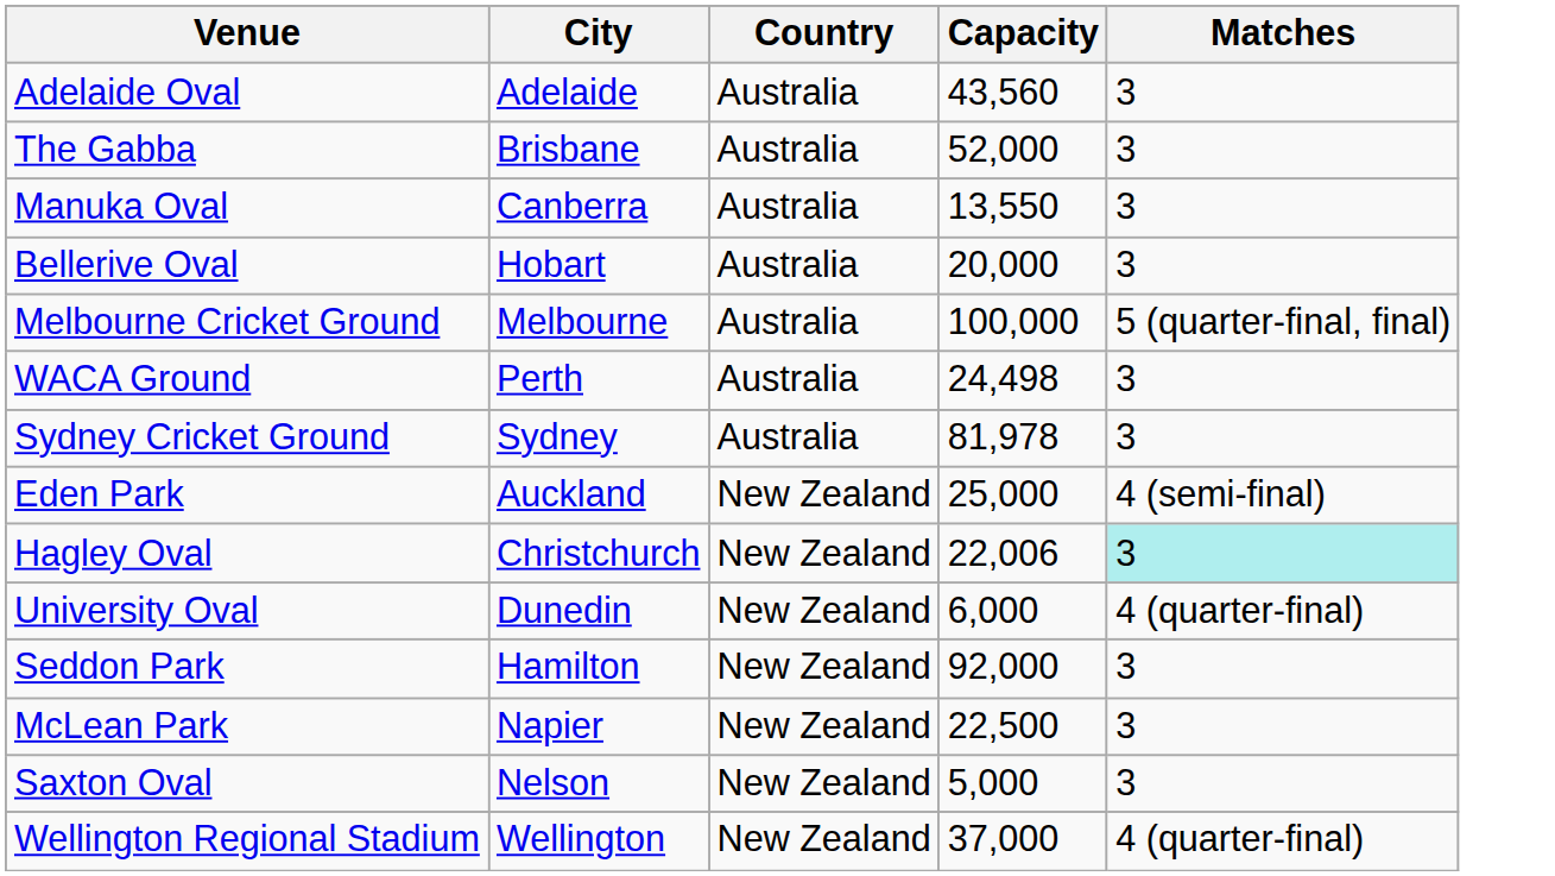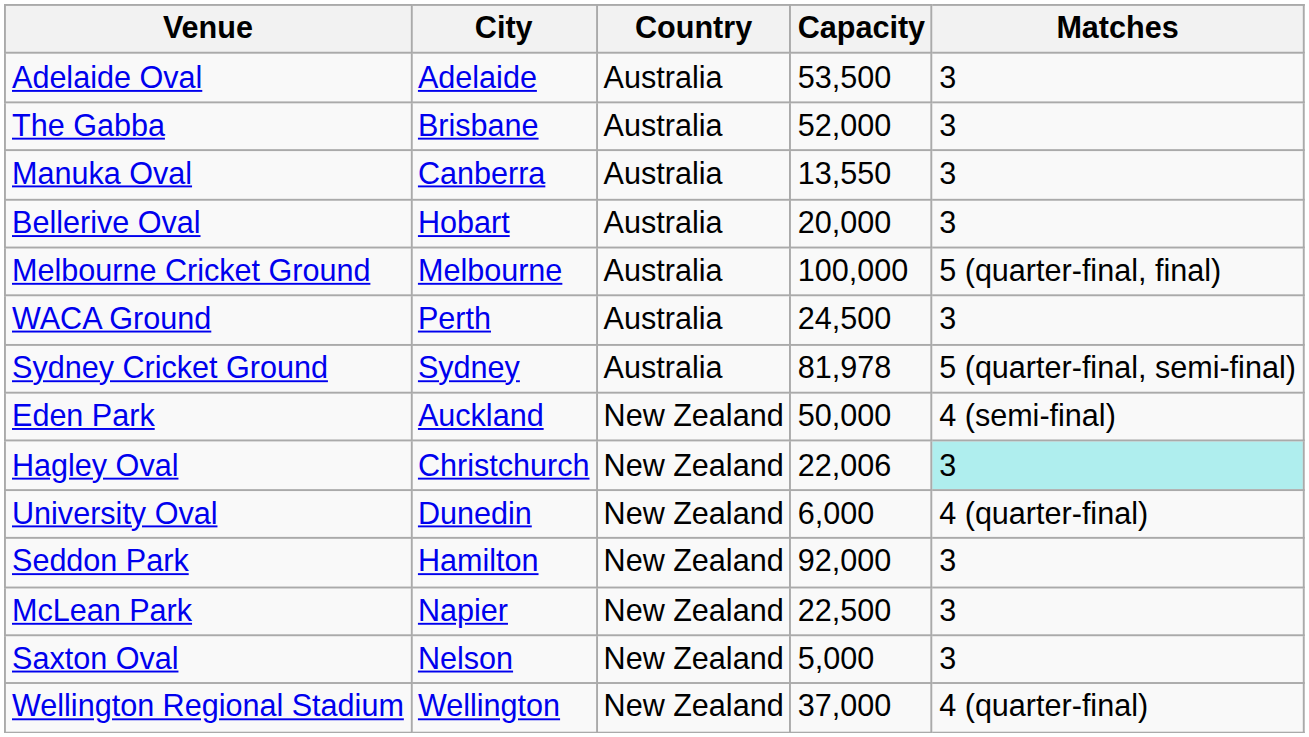 <table class="wikitable sortable">
 <tr>
 <th>Venue</th>
 <th>City</th>
 <th>Country</th>
 <th>Capacity</th>
 <th>Matches</th>
 </tr>
 <tr>
 <td><a href='#'>Adelaide Oval</a></td>
 <td><a href='#'>Adelaide</a></td>
 <td>Australia</td>
-<td>43,560</td>
+<td>53,500</td>
 <td>3</td>
 </tr>
 <tr>
 <td><a href='#'>The Gabba</a></td>
 <td><a href='#'>Brisbane</a></td>
 <td>Australia</td>
 <td>52,000</td>
 <td>3</td>
 </tr>
 <tr>
 <td><a href='#'>Manuka Oval</a></td>
 <td><a href='#'>Canberra</a></td>
 <td>Australia</td>
 <td>13,550</td>
 <td>3</td>
 </tr>
 <tr>
 <td><a href='#'>Bellerive Oval</a></td>
 <td><a href='#'>Hobart</a></td>
 <td>Australia</td>
 <td>20,000</td>
 <td>3</td>
 </tr>
 <tr>
 <td><a href='#'>Melbourne Cricket Ground</a></td>
 <td><a href='#'>Melbourne</a></td>
 <td>Australia</td>
 <td>100,000</td>
 <td>5 (quarter-final, final)</td>
 </tr>
 <tr>
 <td><a href='#'>WACA Ground</a></td>
 <td><a href='#'>Perth</a></td>
 <td>Australia</td>
-<td>24,498</td>
+<td>24,500</td>
 <td>3</td>
 </tr>
 <tr>
 <td><a href='#'>Sydney Cricket Ground</a></td>
 <td><a href='#'>Sydney</a></td>
 <td>Australia</td>
 <td>81,978</td>
-<td>3</td>
+<td>5 (quarter-final, semi-final)</td>
 </tr>
 <tr>
 <td><a href='#'>Eden Park</a></td>
 <td><a href='#'>Auckland</a></td>
 <td>New Zealand</td>
-<td>25,000</td>
+<td>50,000</td>
 <td>4 (semi-final)</td>
 </tr>
 <tr>
 <td><a href='#'>Hagley Oval</a></td>
 <td><a href='#'>Christchurch</a></td>
 <td>New Zealand</td>
 <td>22,006</td>
 <td style="background: paleturquoise;">3</td>
 </tr>
 <tr>
 <td><a href='#'>University Oval</a></td>
 <td><a href='#'>Dunedin</a></td>
 <td>New Zealand</td>
 <td>6,000</td>
 <td>4 (quarter-final)</td>
 </tr>
 <tr>
 <td><a href='#'>Seddon Park</a></td>
 <td><a href='#'>Hamilton</a></td>
 <td>New Zealand</td>
 <td>92,000</td>
 <td>3</td>
 </tr>
 <tr>
 <td><a href='#'>McLean Park</a></td>
 <td><a href='#'>Napier</a></td>
 <td>New Zealand</td>
 <td>22,500</td>
 <td>3</td>
 </tr>
 <tr>
 <td><a href='#'>Saxton Oval</a></td>
 <td><a href='#'>Nelson</a></td>
 <td>New Zealand</td>
 <td>5,000</td>
 <td>3</td>
 </tr>
 <tr>
 <td><a href='#'>Wellington Regional Stadium</a></td>
 <td><a href='#'>Wellington</a></td>
 <td>New Zealand</td>
 <td>37,000</td>
 <td>4 (quarter-final)</td>
 </tr>
 </table>
